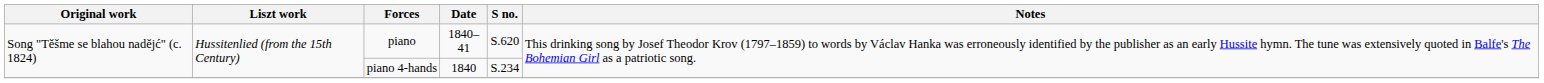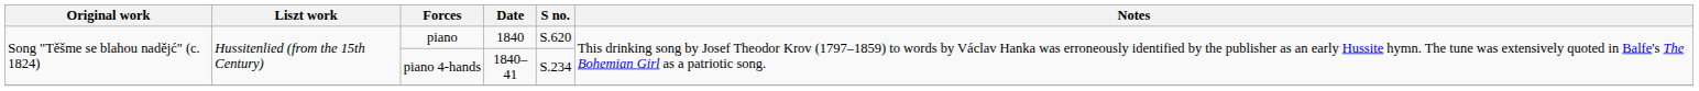 <table class="wikitable">
 <tr>
 <th>Original work</th>
 <th>Liszt work</th>
 <th>Forces</th>
 <th>Date</th>
 <th>S no.</th>
 <th>Notes</th>
 </tr>
 <tr>
 <td rowspan=2>Song "Těšme se blahou nadějć" (c. 1824)</td>
 <td rowspan=2><em>Hussitenlied (from the 15th Century)</em></td>
 <td style="text-align: center">piano</td>
-<td style="text-align: center">1840–41</td>
+<td style="text-align: center">1840</td>
 <td>S.620</td>
 <td rowspan=2>This drinking song by Josef Theodor Krov (1797–1859) to words by Václav Hanka was erroneously identified by the publisher as an early <a href='#'>Hussite</a> hymn.  The tune was extensively quoted in <a href='#'>Balfe</a>'s <em><a href='#'>The Bohemian Girl</a></em> as a patriotic song.</td>
 </tr>
 <tr>
 <td style="text-align: center">piano 4‑hands</td>
-<td style="text-align: center">1840</td>
+<td style="text-align: center">1840–41</td>
 <td>S.234</td>
 </tr>
 <tr>
 </tr>
 </table>
